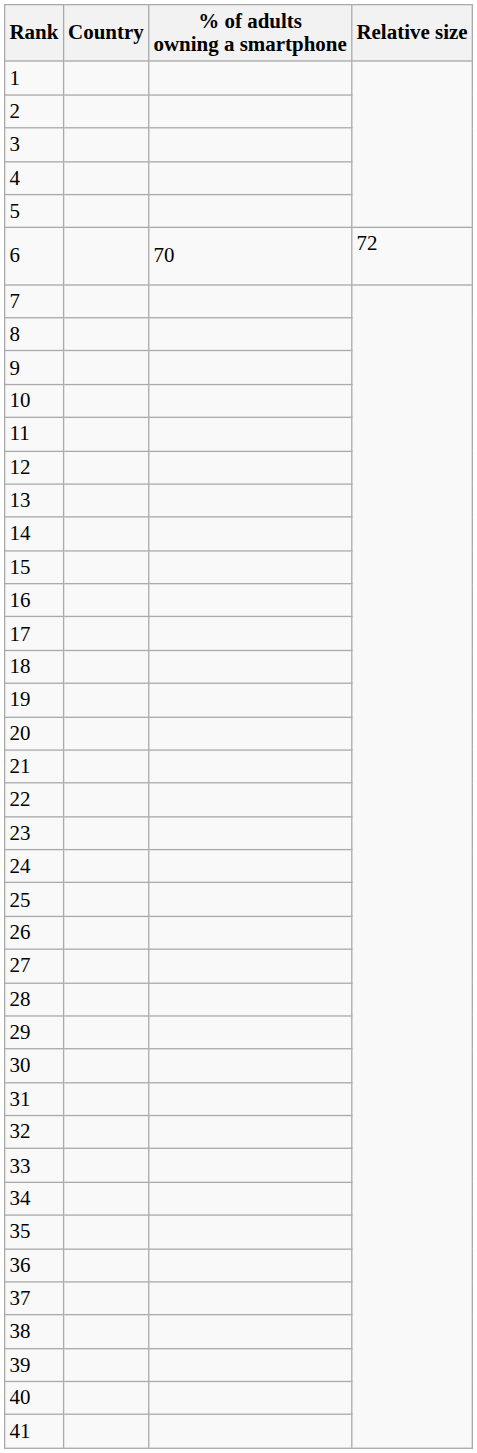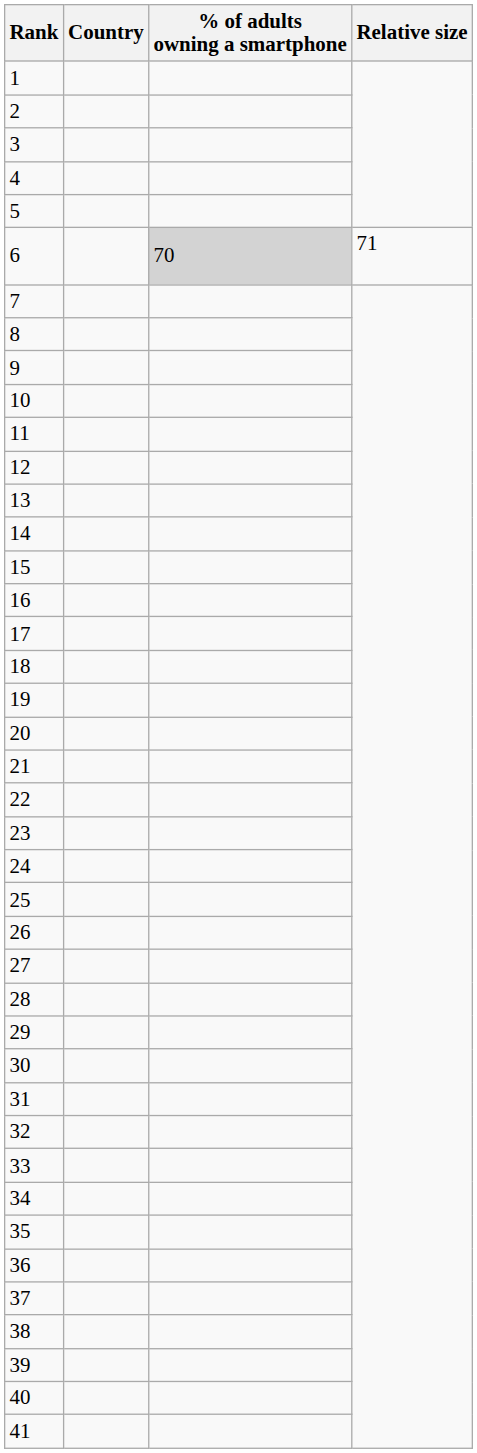 <table class="wikitable sortable">
 <tr>
 <th>Rank</th>
 <th>Country</th>
 <th>% of adults<br>owning a smartphone</th>
 <th>Relative size</th>
 </tr>
 <tr>
 <td>1</td>
 <td></td>
 <td></td>
 </tr>
 <tr>
 <td>2</td>
 <td></td>
 <td></td>
 </tr>
 <tr>
 <td>3</td>
 <td></td>
 <td></td>
 </tr>
 <tr>
 <td>4</td>
 <td></td>
 <td></td>
 </tr>
 <tr>
 <td>5</td>
 <td></td>
 <td></td>
 </tr>
 <tr>
 <td>6</td>
 <td></td>
-<td>70</td>
-<td><span>72</span><div> </div></td>
+<td style="background: lightgrey;">70</td>
+<td><span>71</span><div> </div></td>
 </tr>
 <tr>
 <td>7</td>
 <td></td>
 <td></td>
 </tr>
 <tr>
 <td>8</td>
 <td></td>
 <td></td>
 </tr>
 <tr>
 <td>9</td>
 <td></td>
 <td></td>
 </tr>
 <tr>
 <td>10</td>
 <td></td>
 <td></td>
 </tr>
 <tr>
 <td>11</td>
 <td></td>
 <td></td>
 </tr>
 <tr>
 <td>12</td>
 <td></td>
 <td></td>
 </tr>
 <tr>
 <td>13</td>
 <td></td>
 <td></td>
 </tr>
 <tr>
 <td>14</td>
 <td></td>
 <td></td>
 </tr>
 <tr>
 <td>15</td>
 <td></td>
 <td></td>
 </tr>
 <tr>
 <td>16</td>
 <td></td>
 <td></td>
 </tr>
 <tr>
 <td>17</td>
 <td></td>
 <td></td>
 </tr>
 <tr>
 <td>18</td>
 <td></td>
 <td></td>
 </tr>
 <tr>
 <td>19</td>
 <td></td>
 <td></td>
 </tr>
 <tr>
 <td>20</td>
 <td></td>
 <td></td>
 </tr>
 <tr>
 <td>21</td>
 <td></td>
 <td></td>
 </tr>
 <tr>
 <td>22</td>
 <td></td>
 <td></td>
 </tr>
 <tr>
 <td>23</td>
 <td></td>
 <td></td>
 </tr>
 <tr>
 <td>24</td>
 <td></td>
 <td></td>
 </tr>
 <tr>
 <td>25</td>
 <td></td>
 <td></td>
 </tr>
 <tr>
 <td>26</td>
 <td></td>
 <td></td>
 </tr>
 <tr>
 <td>27</td>
 <td></td>
 <td></td>
 </tr>
 <tr>
 <td>28</td>
 <td></td>
 <td></td>
 </tr>
 <tr>
 <td>29</td>
 <td></td>
 <td></td>
 </tr>
 <tr>
 <td>30</td>
 <td></td>
 <td></td>
 </tr>
 <tr>
 <td>31</td>
 <td></td>
 <td></td>
 </tr>
 <tr>
 <td>32</td>
 <td></td>
 <td></td>
 </tr>
 <tr>
 <td>33</td>
 <td></td>
 <td></td>
 </tr>
 <tr>
 <td>34</td>
 <td></td>
 <td></td>
 </tr>
 <tr>
 <td>35</td>
 <td></td>
 <td></td>
 </tr>
 <tr>
 <td>36</td>
 <td></td>
 <td></td>
 </tr>
 <tr>
 <td>37</td>
 <td></td>
 <td></td>
 </tr>
 <tr>
 <td>38</td>
 <td></td>
 <td></td>
 </tr>
 <tr>
 <td>39</td>
 <td></td>
 <td></td>
 </tr>
 <tr>
 <td>40</td>
 <td></td>
 <td></td>
 </tr>
 <tr>
 <td>41</td>
 <td></td>
 <td></td>
 </tr>
 </table>
